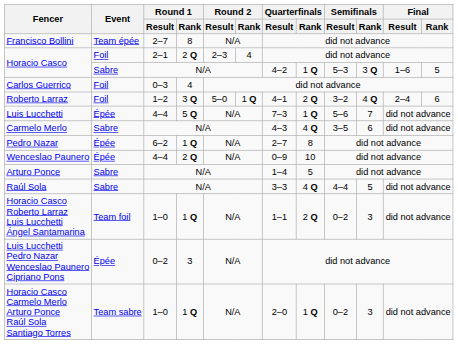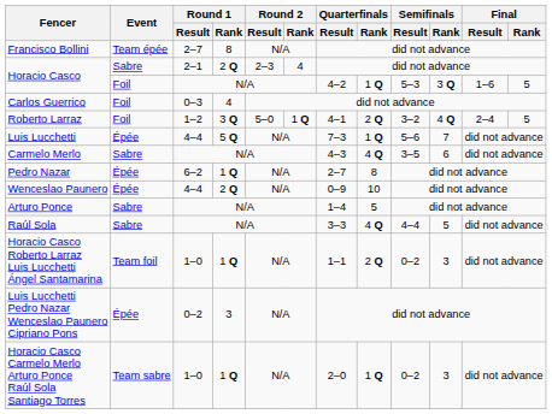 <table class=wikitable style="font-size:90%">
 <tr>
 <th rowspan=2>Fencer</th>
 <th rowspan=2>Event</th>
 <th colspan=2>Round 1</th>
 <th colspan=2>Round 2</th>
 <th colspan=2>Quarterfinals</th>
 <th colspan=2>Semifinals</th>
 <th colspan=2>Final</th>
 </tr>
 <tr>
 <th>Result</th>
 <th>Rank</th>
 <th>Result</th>
 <th>Rank</th>
 <th>Result</th>
 <th>Rank</th>
 <th>Result</th>
 <th>Rank</th>
 <th>Result</th>
 <th>Rank</th>
 </tr>
 <tr>
 <td><a href='#'>Francisco Bollini</a></td>
 <td><a href='#'>Team épée</a></td>
 <td align=center>2–7</td>
 <td align=center>8</td>
 <td align=center colspan=2>N/A</td>
 <td align=center colspan=6>did not advance</td>
 </tr>
 <tr>
 <td rowspan=2><a href='#'>Horacio Casco</a></td>
-<td><a href='#'>Foil</a></td>
+<td><a href='#'>Sabre</a></td>
 <td align=center>2–1</td>
 <td align=center>2 <strong>Q</strong></td>
 <td align=center>2–3</td>
 <td align=center>4</td>
 <td align=center colspan=6>did not advance</td>
 </tr>
 <tr>
-<td><a href='#'>Sabre</a></td>
+<td><a href='#'>Foil</a></td>
 <td align=center colspan=4>N/A</td>
 <td align=center>4–2</td>
 <td align=center>1 <strong>Q</strong></td>
 <td align=center>5–3</td>
 <td align=center>3 <strong>Q</strong></td>
 <td align=center>1–6</td>
 <td align=center>5</td>
 </tr>
 <tr>
 <td><a href='#'>Carlos Guerrico</a></td>
 <td><a href='#'>Foil</a></td>
 <td align=center>0–3</td>
 <td align=center>4</td>
 <td align=center colspan=8>did not advance</td>
 </tr>
 <tr>
 <td><a href='#'>Roberto Larraz</a></td>
 <td><a href='#'>Foil</a></td>
 <td align=center>1–2</td>
 <td align=center>3 <strong>Q</strong></td>
 <td align=center>5–0</td>
 <td align=center>1 <strong>Q</strong></td>
 <td align=center>4–1</td>
 <td align=center>2 <strong>Q</strong></td>
 <td align=center>3–2</td>
 <td align=center>4 <strong>Q</strong></td>
 <td align=center>2–4</td>
-<td align=center>6</td>
+<td align=center>5</td>
 </tr>
 <tr>
 <td><a href='#'>Luis Lucchetti</a></td>
 <td><a href='#'>Épée</a></td>
 <td align=center>4–4</td>
 <td align=center>5 <strong>Q</strong></td>
 <td align=center colspan=2>N/A</td>
 <td align=center>7–3</td>
 <td align=center>1 <strong>Q</strong></td>
 <td align=center>5–6</td>
 <td align=center>7</td>
 <td align=center colspan=2>did not advance</td>
 </tr>
 <tr>
 <td><a href='#'>Carmelo Merlo</a></td>
 <td><a href='#'>Sabre</a></td>
 <td align=center colspan=4>N/A</td>
 <td align=center>4–3</td>
 <td align=center>4 <strong>Q</strong></td>
 <td align=center>3–5</td>
 <td align=center>6</td>
 <td align=center colspan=2>did not advance</td>
 </tr>
 <tr>
 <td><a href='#'>Pedro Nazar</a></td>
 <td><a href='#'>Épée</a></td>
 <td align=center>6–2</td>
 <td align=center>1 <strong>Q</strong></td>
 <td align=center colspan=2>N/A</td>
 <td align=center>2–7</td>
 <td align=center>8</td>
 <td align=center colspan=4>did not advance</td>
 </tr>
 <tr>
 <td><a href='#'>Wenceslao Paunero</a></td>
 <td><a href='#'>Épée</a></td>
 <td align=center>4–4</td>
 <td align=center>2 <strong>Q</strong></td>
 <td align=center colspan=2>N/A</td>
 <td align=center>0–9</td>
 <td align=center>10</td>
 <td align=center colspan=4>did not advance</td>
 </tr>
 <tr>
 <td><a href='#'>Arturo Ponce</a></td>
 <td><a href='#'>Sabre</a></td>
 <td align=center colspan=4>N/A</td>
 <td align=center>1–4</td>
 <td align=center>5</td>
 <td align=center colspan=4>did not advance</td>
 </tr>
 <tr>
 <td><a href='#'>Raúl Sola</a></td>
 <td><a href='#'>Sabre</a></td>
 <td align=center colspan=4>N/A</td>
 <td align=center>3–3</td>
 <td align=center>4 <strong>Q</strong></td>
 <td align=center>4–4</td>
 <td align=center>5</td>
 <td align=center colspan=2>did not advance</td>
 </tr>
 <tr>
 <td><a href='#'>Horacio Casco</a> <br> <a href='#'>Roberto Larraz</a> <br> <a href='#'>Luis Lucchetti</a> <br> <a href='#'>Ángel Santamarina</a></td>
 <td><a href='#'>Team foil</a></td>
 <td align=center>1–0</td>
 <td align=center>1 <strong>Q</strong></td>
 <td align=center colspan=2>N/A</td>
 <td align=center>1–1</td>
 <td align=center>2 <strong>Q</strong></td>
 <td align=center>0–2</td>
 <td align=center>3</td>
 <td align=center colspan=2>did not advance</td>
 </tr>
 <tr>
 <td><a href='#'>Luis Lucchetti</a> <br> <a href='#'>Pedro Nazar</a> <br> <a href='#'>Wenceslao Paunero</a> <br> <a href='#'>Cipriano Pons</a></td>
 <td><a href='#'>Épée</a></td>
 <td align=center>0–2</td>
 <td align=center>3</td>
 <td align=center colspan=2>N/A</td>
 <td align=center colspan=6>did not advance</td>
 </tr>
 <tr>
 <td><a href='#'>Horacio Casco</a> <br> <a href='#'>Carmelo Merlo</a> <br> <a href='#'>Arturo Ponce</a> <br> <a href='#'>Raúl Sola</a> <br> <a href='#'>Santiago Torres</a></td>
 <td><a href='#'>Team sabre</a></td>
 <td align=center>1–0</td>
 <td align=center>1 <strong>Q</strong></td>
 <td align=center colspan=2>N/A</td>
 <td align=center>2–0</td>
 <td align=center>1 <strong>Q</strong></td>
 <td align=center>0–2</td>
 <td align=center>3</td>
 <td align=center colspan=2>did not advance</td>
 </tr>
 </table>
